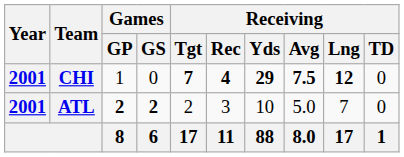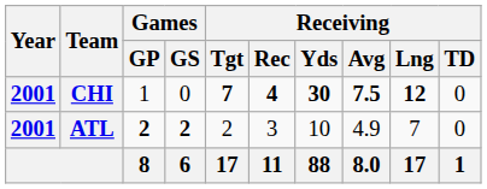 <table class="wikitable" style="text-align:center">
 <tr>
 <th rowspan="2">Year</th>
 <th rowspan="2">Team</th>
 <th colspan="2">Games</th>
 <th colspan="6">Receiving</th>
 </tr>
 <tr>
 <th>GP</th>
 <th>GS</th>
 <th>Tgt</th>
 <th>Rec</th>
 <th>Yds</th>
 <th>Avg</th>
 <th>Lng</th>
 <th>TD</th>
 </tr>
 <tr>
 <th><a href='#'>2001</a></th>
 <th><a href='#'>CHI</a></th>
 <td>1</td>
 <td>0</td>
 <td><strong>7</strong></td>
 <td><strong>4</strong></td>
-<td><strong>29</strong></td>
+<td><strong>30</strong></td>
 <td><strong>7.5</strong></td>
 <td><strong>12</strong></td>
 <td>0</td>
 </tr>
 <tr>
 <th><a href='#'>2001</a></th>
 <th><a href='#'>ATL</a></th>
 <td><strong>2</strong></td>
 <td><strong>2</strong></td>
 <td>2</td>
 <td>3</td>
 <td>10</td>
-<td>5.0</td>
+<td>4.9</td>
 <td>7</td>
 <td>0</td>
 </tr>
 <tr>
 <th colspan="2"></th>
 <th>8</th>
 <th>6</th>
 <th>17</th>
 <th>11</th>
 <th>88</th>
 <th>8.0</th>
 <th>17</th>
 <th>1</th>
 </tr>
 </table>
